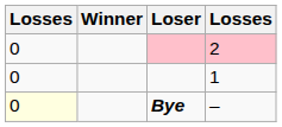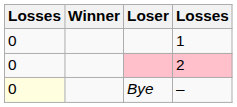 <table class=wikitable>
 <tr>
 <th>Losses</th>
 <th>Winner</th>
 <th>Loser</th>
 <th>Losses</th>
 </tr>
 <tr>
 <td>0</td>
 <td></td>
+<td></td>
+<td>1</td>
+</tr>
+<tr>
+<td>0</td>
+<td></td>
 <td bgcolor=pink></td>
 <td bgcolor=pink>2</td>
 </tr>
 <tr>
-<td>0</td>
-<td></td>
-<td></td>
-<td>1</td>
-</tr>
-<tr>
 <td style="background: lightyellow;">0</td>
 <td></td>
-<td><strong><em>Bye</em></strong></td>
+<td><em>Bye</em></td>
 <td>–</td>
 </tr>
 </table>
